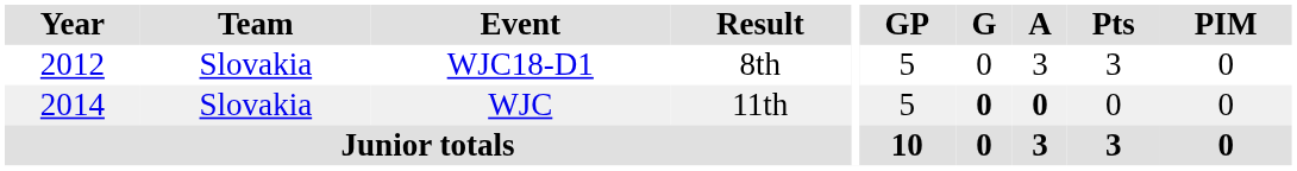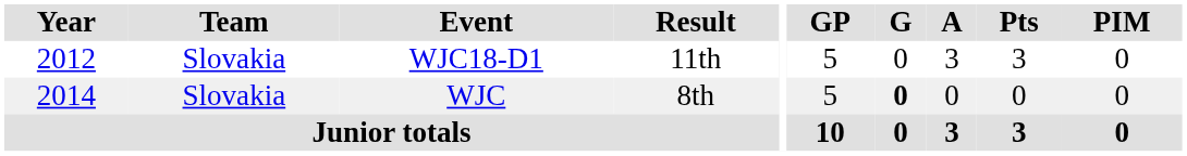 <table border="0" cellpadding="1" cellspacing="0" ID="Table3" style="text-align:center; width:40em">
 <tr ALIGN="center" bgcolor="#e0e0e0">
 <th>Year</th>
 <th>Team</th>
 <th>Event</th>
 <th>Result</th>
 <th rowspan="99" bgcolor="#ffffff"></th>
 <th>GP</th>
 <th>G</th>
 <th>A</th>
 <th>Pts</th>
 <th>PIM</th>
 </tr>
 <tr>
 <td><a href='#'>2012</a></td>
 <td><a href='#'>Slovakia</a></td>
 <td><a href='#'>WJC18-D1</a></td>
-<td>8th</td>
+<td>11th</td>
 <td>5</td>
 <td>0</td>
 <td>3</td>
 <td>3</td>
 <td>0</td>
 </tr>
 <tr bgcolor="#f0f0f0">
 <td><a href='#'>2014</a></td>
 <td><a href='#'>Slovakia</a></td>
 <td><a href='#'>WJC</a></td>
-<td>11th</td>
+<td>8th</td>
 <td>5</td>
 <td><strong>0</strong></td>
-<td><strong>0</strong></td>
+<td>0</td>
 <td>0</td>
 <td>0</td>
 </tr>
 <tr bgcolor="#e0e0e0">
 <th colspan="4">Junior totals</th>
 <th>10</th>
 <th>0</th>
 <th>3</th>
 <th>3</th>
 <th>0</th>
 </tr>
 </table>
